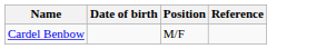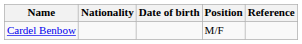 <table class="wikitable">
 <tr>
 <th>Name</th>
+<th>Nationality</th>
 <th>Date of birth</th>
 <th>Position</th>
 <th>Reference</th>
 </tr>
 <tr>
 <td><a href='#'>Cardel Benbow</a></td>
 <td></td>
+<td></td>
 <td>M/F</td>
 <td></td>
 </tr>
 </table>
